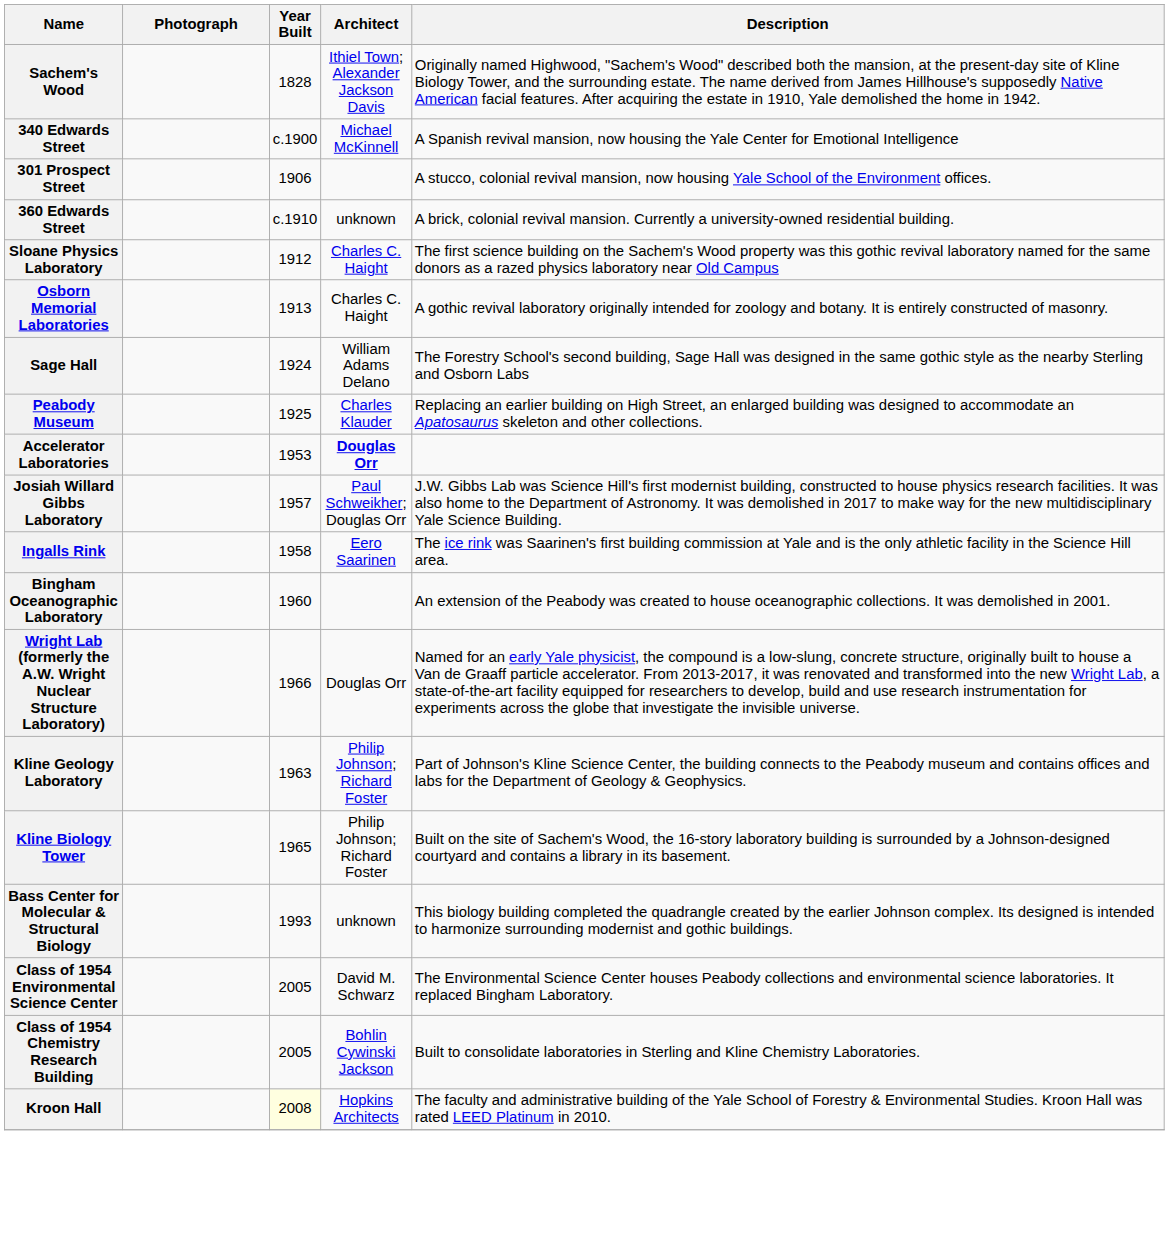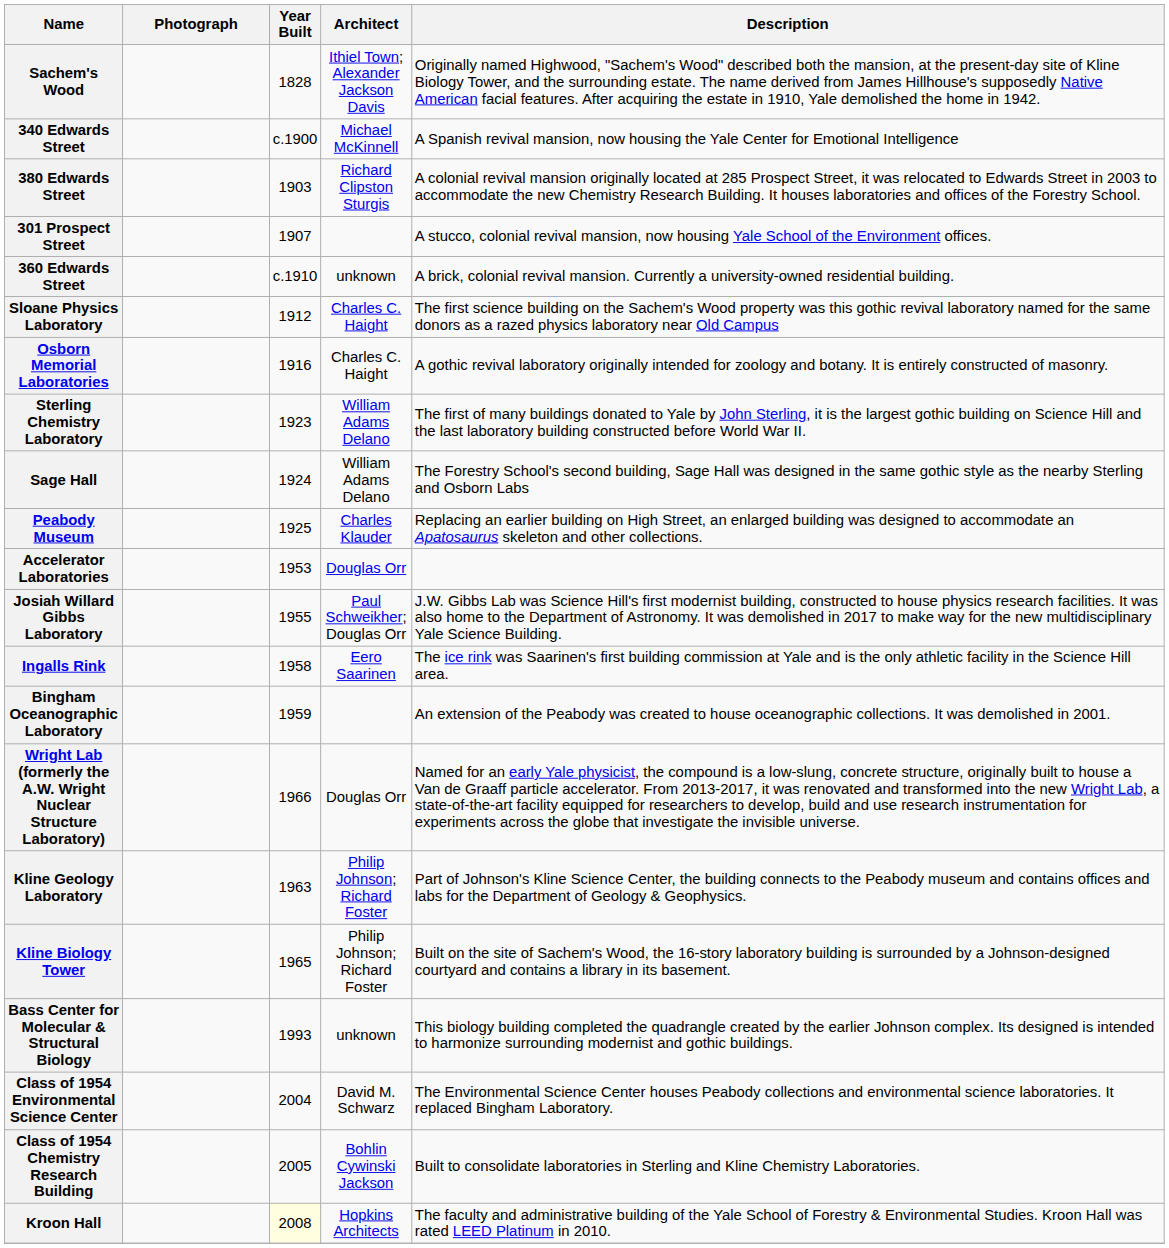 <table class="wikitable sortable plainrowheaders">
 <tr>
 <th scope="col" style="width:120px">Name</th>
 <th scope="col" style="width:150px" class="unsortable">Photograph</th>
 <th scope="col" style="width:40px">Year Built</th>
 <th scope="col" style="width:90px">Architect</th>
 <th scope="col" class="unsortable">Description</th>
 </tr>
 <tr>
 <th scope="row">Sachem's Wood</th>
 <td></td>
 <td align="center">1828</td>
 <td align="center"><a href='#'>Ithiel Town</a>; <a href='#'>Alexander Jackson Davis</a></td>
 <td>Originally named Highwood, "Sachem's Wood" described both the mansion, at the present-day site of Kline Biology Tower, and the surrounding estate. The name derived from James Hillhouse's supposedly <a href='#'>Native American</a> facial features. After acquiring the estate in 1910, Yale demolished the home in 1942.</td>
 </tr>
 <tr>
 <th scope="row">340 Edwards Street</th>
 <td></td>
 <td align="center">c.1900</td>
 <td align="center"><a href='#'>Michael McKinnell</a></td>
 <td>A Spanish revival mansion, now housing the Yale Center for Emotional Intelligence</td>
 </tr>
 <tr>
+<th scope="row">380 Edwards Street</th>
+<td></td>
+<td align="center">1903</td>
+<td align="center"><a href='#'>Richard Clipston Sturgis</a></td>
+<td>A colonial revival mansion originally located at 285 Prospect Street, it was relocated to Edwards Street in 2003 to accommodate the new Chemistry Research Building. It houses laboratories and offices of the Forestry School.</td>
+</tr>
+<tr>
 <th scope="row">301 Prospect Street</th>
 <td></td>
-<td align="center">1906</td>
+<td align="center">1907</td>
 <td align="center"></td>
 <td>A stucco, colonial revival mansion, now housing <a href='#'>Yale School of the Environment</a> offices.</td>
 </tr>
 <tr>
 <th scope="row">360 Edwards Street</th>
 <td></td>
 <td align="center">c.1910</td>
 <td align="center">unknown</td>
 <td>A brick, colonial revival mansion. Currently a university-owned residential building.</td>
 </tr>
 <tr>
 <th scope="row">Sloane Physics Laboratory</th>
 <td></td>
 <td align="center">1912</td>
 <td align="center"><a href='#'>Charles C. Haight</a></td>
 <td>The first science building on the Sachem's Wood property was this gothic revival laboratory named for the same donors as a razed physics laboratory near <a href='#'>Old Campus</a></td>
 </tr>
 <tr>
 <th scope="row"><a href='#'>Osborn Memorial Laboratories</a></th>
 <td></td>
-<td align="center">1913</td>
+<td align="center">1916</td>
 <td align="center">Charles C. Haight</td>
 <td>A gothic revival laboratory originally intended for zoology and botany. It is entirely constructed of masonry.</td>
+</tr>
+<tr>
+<th scope="row">Sterling Chemistry Laboratory</th>
+<td></td>
+<td align="center">1923</td>
+<td align="center"><a href='#'>William Adams Delano</a></td>
+<td>The first of many buildings donated to Yale by <a href='#'>John Sterling</a>, it is the largest gothic building on Science Hill and the last laboratory building constructed before World War II.</td>
 </tr>
 <tr>
 <th scope="row">Sage Hall</th>
 <td></td>
 <td align="center">1924</td>
 <td align="center">William Adams Delano</td>
 <td>The Forestry School's second building, Sage Hall was designed in the same gothic style as the nearby Sterling and Osborn Labs</td>
 </tr>
 <tr>
 <th scope="row"><a href='#'>Peabody Museum</a></th>
 <td></td>
 <td align="center">1925</td>
 <td align="center"><a href='#'>Charles Klauder</a></td>
 <td>Replacing an earlier building on High Street, an enlarged building was designed to accommodate an <em><a href='#'>Apatosaurus</a></em> skeleton and other collections.</td>
 </tr>
 <tr>
 <th scope="row">Accelerator Laboratories</th>
 <td></td>
 <td align="center">1953</td>
-<td align="center"><strong><a href='#'>Douglas Orr</a></strong></td>
+<td align="center"><a href='#'>Douglas Orr</a></td>
 <td></td>
 </tr>
 <tr>
 <th scope="row">Josiah Willard Gibbs Laboratory</th>
 <td></td>
-<td align="center">1957</td>
+<td align="center">1955</td>
 <td align="center"><a href='#'>Paul Schweikher</a>; Douglas Orr</td>
 <td>J.W. Gibbs Lab was Science Hill's first modernist building, constructed to house physics research facilities. It was also home to the Department of Astronomy.  It was demolished in 2017 to make way for the new multidisciplinary Yale Science Building.</td>
 </tr>
 <tr>
 <th scope="row"><a href='#'>Ingalls Rink</a></th>
 <td></td>
 <td align="center">1958</td>
 <td align="center"><a href='#'>Eero Saarinen</a></td>
 <td>The <a href='#'>ice rink</a> was Saarinen's first building commission at Yale and is the only athletic facility in the Science Hill area.</td>
 </tr>
 <tr>
 <th scope="row">Bingham Oceanographic Laboratory</th>
 <td></td>
-<td align="center">1960</td>
+<td align="center">1959</td>
 <td align="center"></td>
 <td>An extension of the Peabody was created to house oceanographic collections. It was demolished in 2001.</td>
 </tr>
 <tr>
 <th scope="row"><a href='#'>Wright Lab</a> (formerly the A.W. Wright Nuclear Structure Laboratory)</th>
 <td></td>
 <td align="center">1966</td>
 <td align="center">Douglas Orr</td>
 <td>Named for an <a href='#'>early Yale physicist</a>, the compound is a low-slung, concrete structure, originally built to house a Van de Graaff particle accelerator.  From 2013-2017, it was renovated and transformed into the new <a href='#'>Wright Lab</a>, a state-of-the-art facility equipped for researchers to develop, build and use research instrumentation for experiments across the globe that investigate the invisible universe.</td>
 </tr>
 <tr>
 <th scope="row">Kline Geology Laboratory</th>
 <td></td>
 <td align="center">1963</td>
 <td align="center"><a href='#'>Philip Johnson</a>; <a href='#'>Richard Foster</a></td>
 <td>Part of Johnson's Kline Science Center, the building connects to the Peabody museum and contains offices and labs for the Department of Geology & Geophysics.</td>
 </tr>
 <tr>
 <th scope="row"><a href='#'>Kline Biology Tower</a></th>
 <td></td>
 <td align="center">1965</td>
 <td align="center">Philip Johnson; Richard Foster</td>
 <td>Built on the site of Sachem's Wood, the 16-story laboratory building is surrounded by a Johnson-designed courtyard and contains a library in its basement.</td>
 </tr>
 <tr>
 <th scope="row">Bass Center for Molecular & Structural Biology</th>
 <td></td>
 <td align="center">1993</td>
 <td align="center">unknown</td>
 <td>This biology building completed the quadrangle created by the earlier Johnson complex. Its designed is intended to harmonize surrounding modernist and gothic buildings.</td>
 </tr>
 <tr>
 <th scope="row">Class of 1954 Environmental Science Center</th>
 <td></td>
-<td align="center">2005</td>
+<td align="center">2004</td>
 <td align="center">David M. Schwarz</td>
 <td>The Environmental Science Center houses Peabody collections and environmental science laboratories. It replaced Bingham Laboratory.</td>
 </tr>
 <tr>
 <th scope="row">Class of 1954 Chemistry Research Building</th>
 <td></td>
 <td align="center">2005</td>
 <td align="center"><a href='#'>Bohlin Cywinski Jackson</a></td>
 <td>Built to consolidate laboratories in Sterling and Kline Chemistry Laboratories.</td>
 </tr>
 <tr>
 <th scope="row">Kroon Hall</th>
 <td></td>
 <td align="center" style="background: lightyellow;">2008</td>
 <td align="center"><a href='#'>Hopkins Architects</a></td>
 <td>The faculty and administrative building of the Yale School of Forestry & Environmental Studies. Kroon Hall was rated <a href='#'>LEED Platinum</a> in 2010.</td>
 </tr>
 <tr>
 </tr>
 </table>
